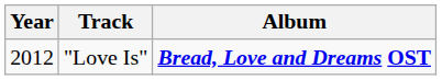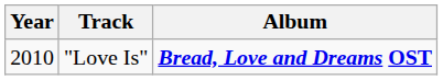 <table class="wikitable">
 <tr>
 <th scope="col">Year</th>
 <th>Track</th>
 <th>Album</th>
 </tr>
 <tr>
-<td>2012</td>
+<td>2010</td>
 <td>"Love Is"</td>
 <td><strong><em><a href='#'>Bread, Love and Dreams</a></em> <a href='#'>OST</a></strong></td>
 </tr>
 </table>
